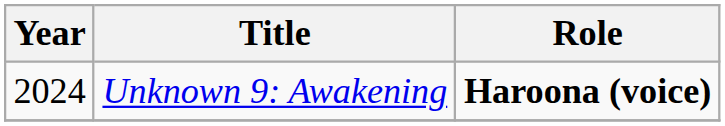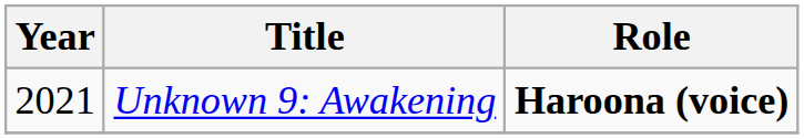 <table class="wikitable sortable">
 <tr>
 <th>Year</th>
 <th>Title</th>
 <th>Role</th>
 </tr>
 <tr>
-<td>2024</td>
+<td>2021</td>
 <td><em><a href='#'>Unknown 9: Awakening</a></em></td>
 <td><strong>Haroona (voice)</strong></td>
 </tr>
 <tr>
 </tr>
 </table>
